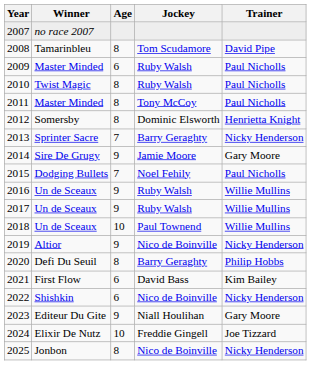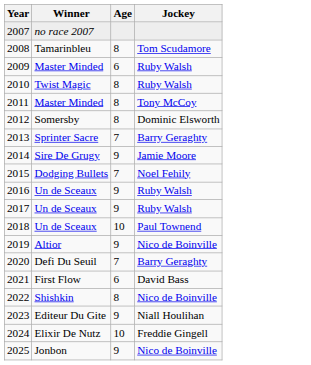 <table class="wikitable sortable">
 <tr>
 <th>Year</th>
 <th>Winner</th>
 <th>Age</th>
 <th>Jockey</th>
-<th>Trainer</th>
 </tr>
 <tr bgcolor="#eeeeee">
 <td><span>2007</span></td>
 <td><em>no race 2007</em> </td>
-<td></td>
 <td></td>
 <td></td>
 </tr>
 <tr>
 <td>2008</td>
 <td>Tamarinbleu</td>
 <td>8</td>
 <td><a href='#'>Tom Scudamore</a></td>
-<td><a href='#'>David Pipe</a></td>
 </tr>
 <tr>
 <td>2009</td>
 <td><a href='#'>Master Minded</a></td>
 <td>6</td>
 <td><a href='#'>Ruby Walsh</a></td>
-<td><a href='#'>Paul Nicholls</a></td>
 </tr>
 <tr>
 <td>2010</td>
 <td><a href='#'>Twist Magic</a></td>
 <td>8</td>
 <td><a href='#'>Ruby Walsh</a></td>
-<td><a href='#'>Paul Nicholls</a></td>
 </tr>
 <tr>
 <td>2011</td>
 <td><a href='#'>Master Minded</a></td>
 <td>8</td>
 <td><a href='#'>Tony McCoy</a></td>
-<td><a href='#'>Paul Nicholls</a></td>
 </tr>
 <tr>
 <td>2012</td>
 <td>Somersby</td>
 <td>8</td>
 <td>Dominic Elsworth</td>
-<td><a href='#'>Henrietta Knight</a></td>
 </tr>
 <tr>
 <td>2013</td>
 <td><a href='#'>Sprinter Sacre</a></td>
 <td>7</td>
 <td><a href='#'>Barry Geraghty</a></td>
-<td><a href='#'>Nicky Henderson</a></td>
 </tr>
 <tr>
 <td>2014</td>
 <td><a href='#'>Sire De Grugy</a></td>
 <td>9</td>
 <td><a href='#'>Jamie Moore</a></td>
-<td>Gary Moore</td>
 </tr>
 <tr>
 <td>2015</td>
 <td><a href='#'>Dodging Bullets</a></td>
 <td>7</td>
 <td><a href='#'>Noel Fehily</a></td>
-<td><a href='#'>Paul Nicholls</a></td>
 </tr>
 <tr>
 <td>2016</td>
 <td><a href='#'>Un de Sceaux</a></td>
 <td>9</td>
 <td><a href='#'>Ruby Walsh</a></td>
-<td><a href='#'>Willie Mullins</a></td>
 </tr>
 <tr>
 <td>2017</td>
 <td><a href='#'>Un de Sceaux</a></td>
 <td>9</td>
 <td><a href='#'>Ruby Walsh</a></td>
-<td><a href='#'>Willie Mullins</a></td>
 </tr>
 <tr>
 <td>2018</td>
 <td><a href='#'>Un de Sceaux</a></td>
 <td>10</td>
 <td><a href='#'>Paul Townend</a></td>
-<td><a href='#'>Willie Mullins</a></td>
 </tr>
 <tr>
 <td>2019</td>
 <td><a href='#'>Altior</a></td>
 <td>9</td>
 <td><a href='#'>Nico de Boinville</a></td>
-<td><a href='#'>Nicky Henderson</a></td>
 </tr>
 <tr>
 <td>2020</td>
 <td>Defi Du Seuil</td>
-<td>8</td>
+<td>7</td>
 <td><a href='#'>Barry Geraghty</a></td>
-<td><a href='#'>Philip Hobbs</a></td>
 </tr>
 <tr>
 <td>2021</td>
 <td>First Flow</td>
 <td>6</td>
 <td>David Bass</td>
-<td>Kim Bailey</td>
 </tr>
 <tr>
 <td>2022</td>
 <td><a href='#'>Shishkin</a></td>
-<td>6</td>
+<td>8</td>
 <td><a href='#'>Nico de Boinville</a></td>
-<td><a href='#'>Nicky Henderson</a></td>
 </tr>
 <tr>
 <td>2023</td>
 <td>Editeur Du Gite</td>
 <td>9</td>
 <td>Niall Houlihan</td>
-<td>Gary Moore</td>
 </tr>
 <tr>
 <td>2024</td>
 <td>Elixir De Nutz</td>
 <td>10</td>
 <td>Freddie Gingell</td>
-<td>Joe Tizzard</td>
 </tr>
 <tr>
 <td>2025</td>
 <td>Jonbon</td>
-<td>8</td>
+<td>9</td>
 <td><a href='#'>Nico de Boinville</a></td>
-<td><a href='#'>Nicky Henderson</a></td>
 </tr>
 </table>
